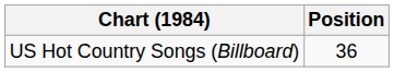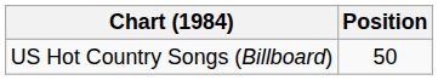 <table class="wikitable">
 <tr>
 <th>Chart (1984)</th>
 <th>Position</th>
 </tr>
 <tr>
 <td>US Hot Country Songs (<em>Billboard</em>)</td>
-<td align="center">36</td>
+<td align="center">50</td>
 </tr>
 </table>
